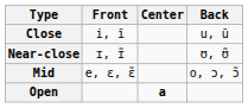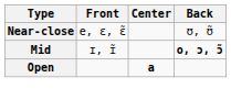 <table class="wikitable" style="text-align:center">
 <tr>
 <th>Type</th>
 <th>Front</th>
 <th>Center</th>
 <th>Back</th>
 </tr>
 <tr>
-<th>Close</th>
-<td>i, ĩ</td>
-<td></td>
-<td>u, ũ</td>
-</tr>
-<tr>
 <th>Near-close</th>
-<td>ɪ, ɪ̃</td>
+<td>e, ɛ, ɛ̃</td>
 <td></td>
 <td>ʊ, ʊ̃</td>
 </tr>
 <tr>
 <th>Mid</th>
-<td>e, ɛ, ɛ̃</td>
+<td>ɪ, ɪ̃</td>
 <td></td>
-<td>o, ɔ, ɔ̃</td>
+<td><strong>o, ɔ, ɔ̃</strong></td>
 </tr>
 <tr>
 <th>Open</th>
 <td></td>
 <td><strong>a</strong></td>
 <td></td>
 </tr>
 </table>
